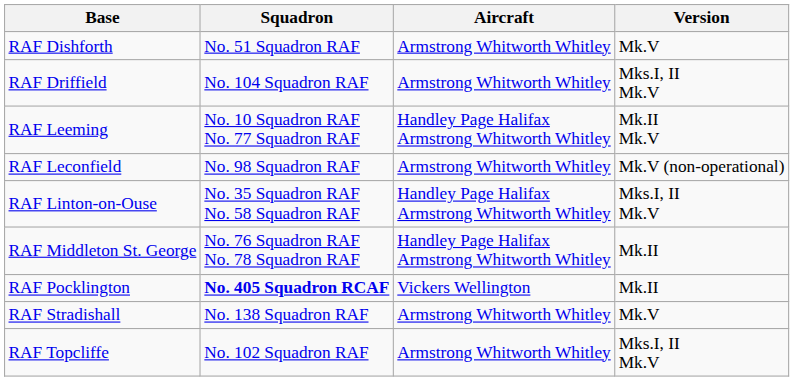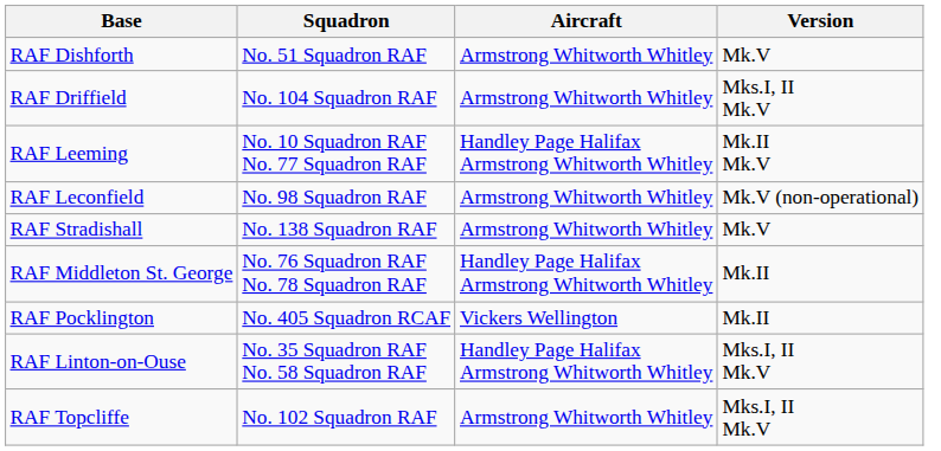 <table class="wikitable">
 <tr>
 <th>Base</th>
 <th>Squadron</th>
 <th>Aircraft</th>
 <th>Version</th>
 </tr>
 <tr>
 <td><a href='#'>RAF Dishforth</a></td>
 <td><a href='#'>No. 51 Squadron RAF</a></td>
 <td><a href='#'>Armstrong Whitworth Whitley</a></td>
 <td>Mk.V</td>
 </tr>
 <tr>
 <td><a href='#'>RAF Driffield</a></td>
 <td><a href='#'>No. 104 Squadron RAF</a></td>
 <td><a href='#'>Armstrong Whitworth Whitley</a></td>
 <td>Mks.I, II<br> Mk.V</td>
 </tr>
 <tr>
 <td><a href='#'>RAF Leeming</a></td>
 <td><a href='#'>No. 10 Squadron RAF</a><br> <a href='#'>No. 77 Squadron RAF</a></td>
 <td><a href='#'>Handley Page Halifax</a><br> <a href='#'>Armstrong Whitworth Whitley</a></td>
 <td>Mk.II <br> Mk.V</td>
 </tr>
 <tr>
 <td><a href='#'>RAF Leconfield</a></td>
 <td><a href='#'>No. 98 Squadron RAF</a></td>
 <td><a href='#'>Armstrong Whitworth Whitley</a></td>
 <td>Mk.V (non-operational)</td>
 </tr>
 <tr>
-<td><a href='#'>RAF Linton-on-Ouse</a></td>
-<td><a href='#'>No. 35 Squadron RAF</a><br> <a href='#'>No. 58 Squadron RAF</a></td>
-<td><a href='#'>Handley Page Halifax</a><br> <a href='#'>Armstrong Whitworth Whitley</a></td>
-<td>Mks.I, II<br> Mk.V</td>
+<td><a href='#'>RAF Stradishall</a></td>
+<td><a href='#'>No. 138 Squadron RAF</a></td>
+<td><a href='#'>Armstrong Whitworth Whitley</a></td>
+<td>Mk.V</td>
 </tr>
 <tr>
 <td><a href='#'>RAF Middleton St. George</a></td>
 <td><a href='#'>No. 76 Squadron RAF</a><br> <a href='#'>No. 78 Squadron RAF</a></td>
 <td><a href='#'>Handley Page Halifax</a><br> <a href='#'>Armstrong Whitworth Whitley</a></td>
 <td>Mk.II</td>
 </tr>
 <tr>
 <td><a href='#'>RAF Pocklington</a></td>
-<td><strong><a href='#'>No. 405 Squadron RCAF</a></strong></td>
+<td><a href='#'>No. 405 Squadron RCAF</a></td>
 <td><a href='#'>Vickers Wellington</a></td>
 <td>Mk.II</td>
 </tr>
 <tr>
-<td><a href='#'>RAF Stradishall</a></td>
-<td><a href='#'>No. 138 Squadron RAF</a></td>
-<td><a href='#'>Armstrong Whitworth Whitley</a></td>
-<td>Mk.V</td>
+<td><a href='#'>RAF Linton-on-Ouse</a></td>
+<td><a href='#'>No. 35 Squadron RAF</a><br> <a href='#'>No. 58 Squadron RAF</a></td>
+<td><a href='#'>Handley Page Halifax</a><br> <a href='#'>Armstrong Whitworth Whitley</a></td>
+<td>Mks.I, II<br> Mk.V</td>
 </tr>
 <tr>
 <td><a href='#'>RAF Topcliffe</a></td>
 <td><a href='#'>No. 102 Squadron RAF</a></td>
 <td><a href='#'>Armstrong Whitworth Whitley</a></td>
 <td>Mks.I, II<br> Mk.V</td>
 </tr>
 </table>
